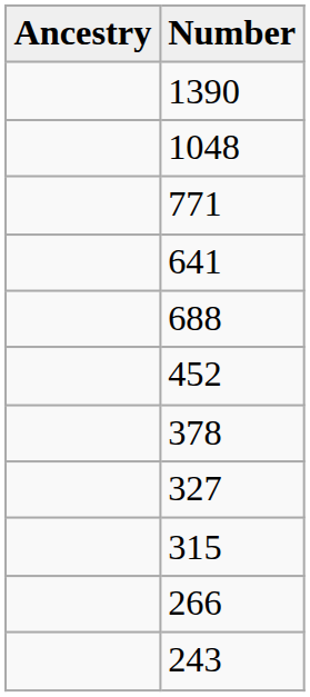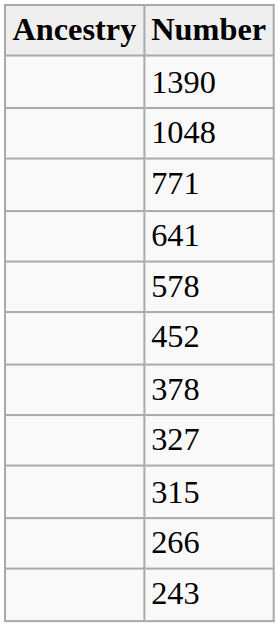 <table style="float: center;" class="wikitable">
 <tr>
 <th style="background:#efefef;">Ancestry</th>
 <th style="background:#efefef;">Number</th>
 </tr>
 <tr>
 <td></td>
 <td>1390</td>
 </tr>
 <tr>
 <td></td>
 <td>1048</td>
 </tr>
 <tr>
 <td></td>
 <td>771</td>
 </tr>
 <tr>
 <td></td>
 <td>641</td>
 </tr>
 <tr>
 <td></td>
-<td>688</td>
+<td>578</td>
 </tr>
 <tr>
 <td></td>
 <td>452</td>
 </tr>
 <tr>
 <td></td>
 <td>378</td>
 </tr>
 <tr>
 <td></td>
 <td>327</td>
 </tr>
 <tr>
 <td></td>
 <td>315</td>
 </tr>
 <tr>
 <td></td>
 <td>266</td>
 </tr>
 <tr>
 <td></td>
 <td>243</td>
 </tr>
 </table>
